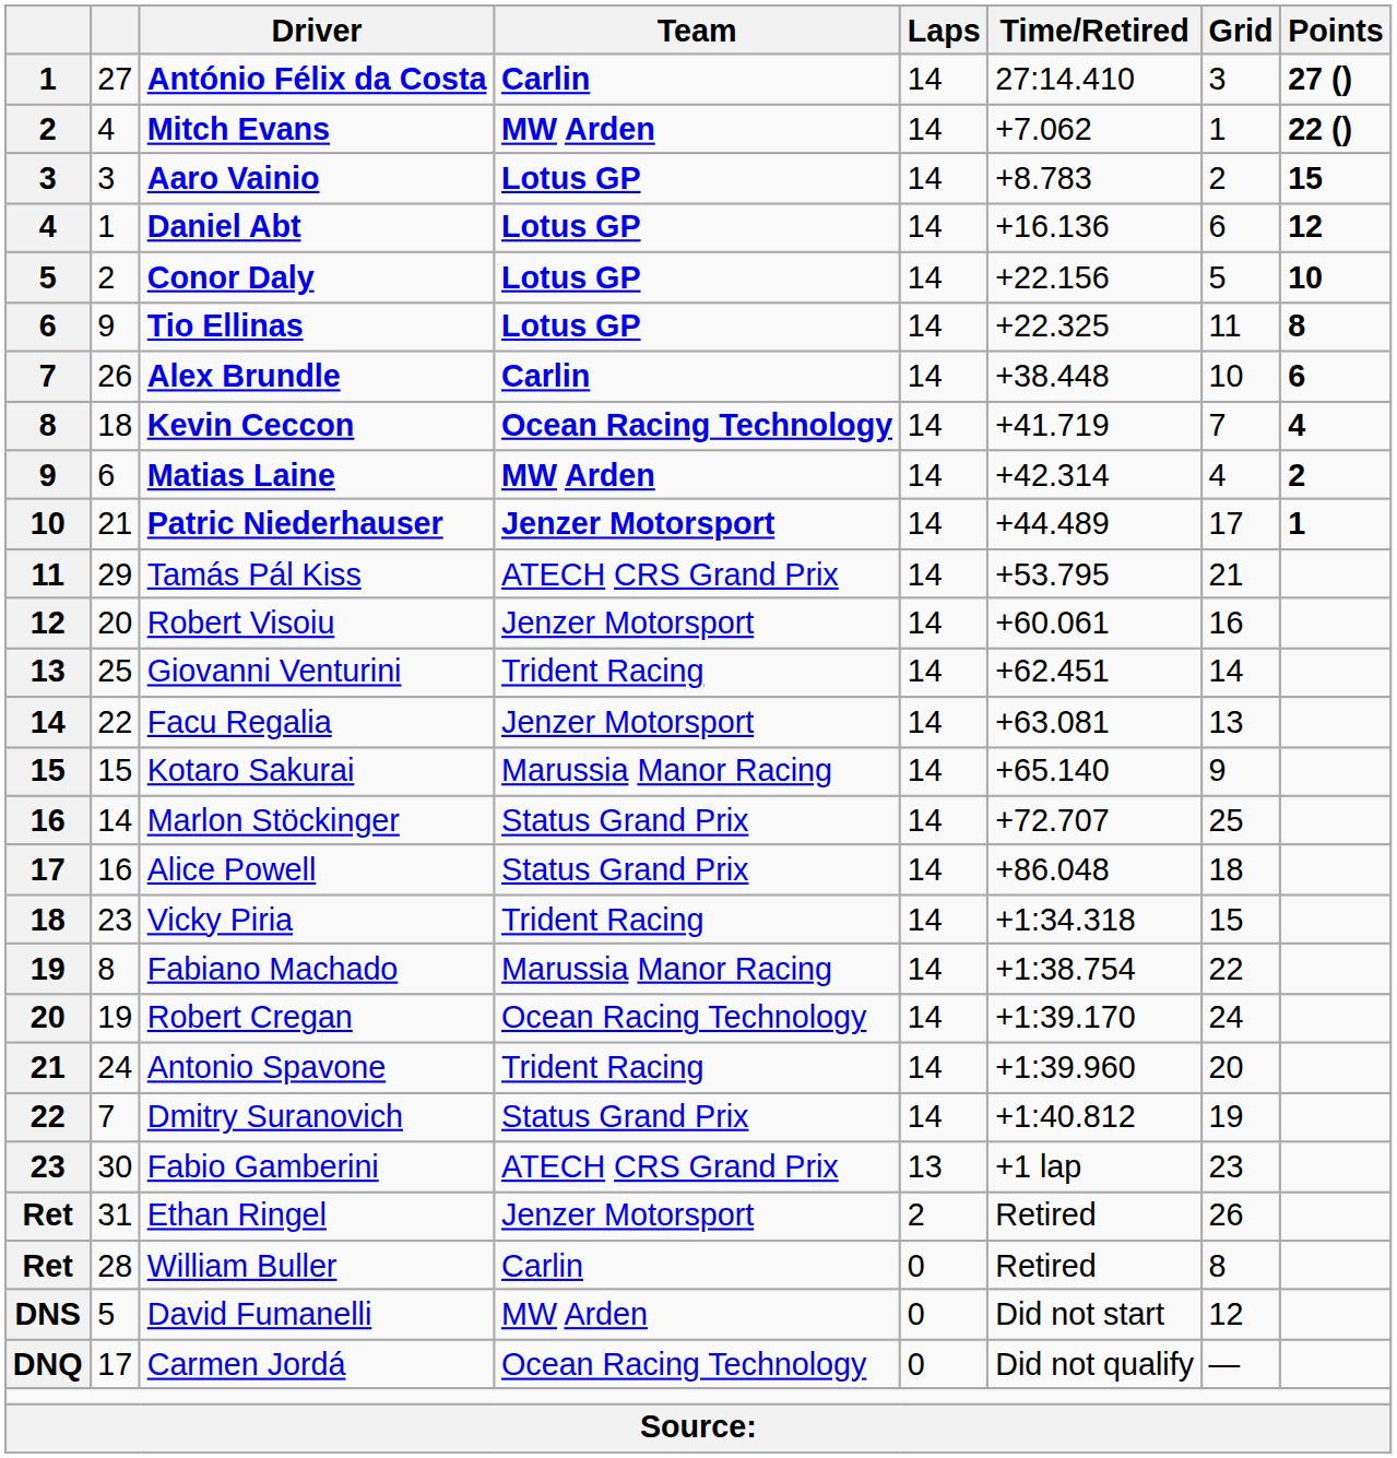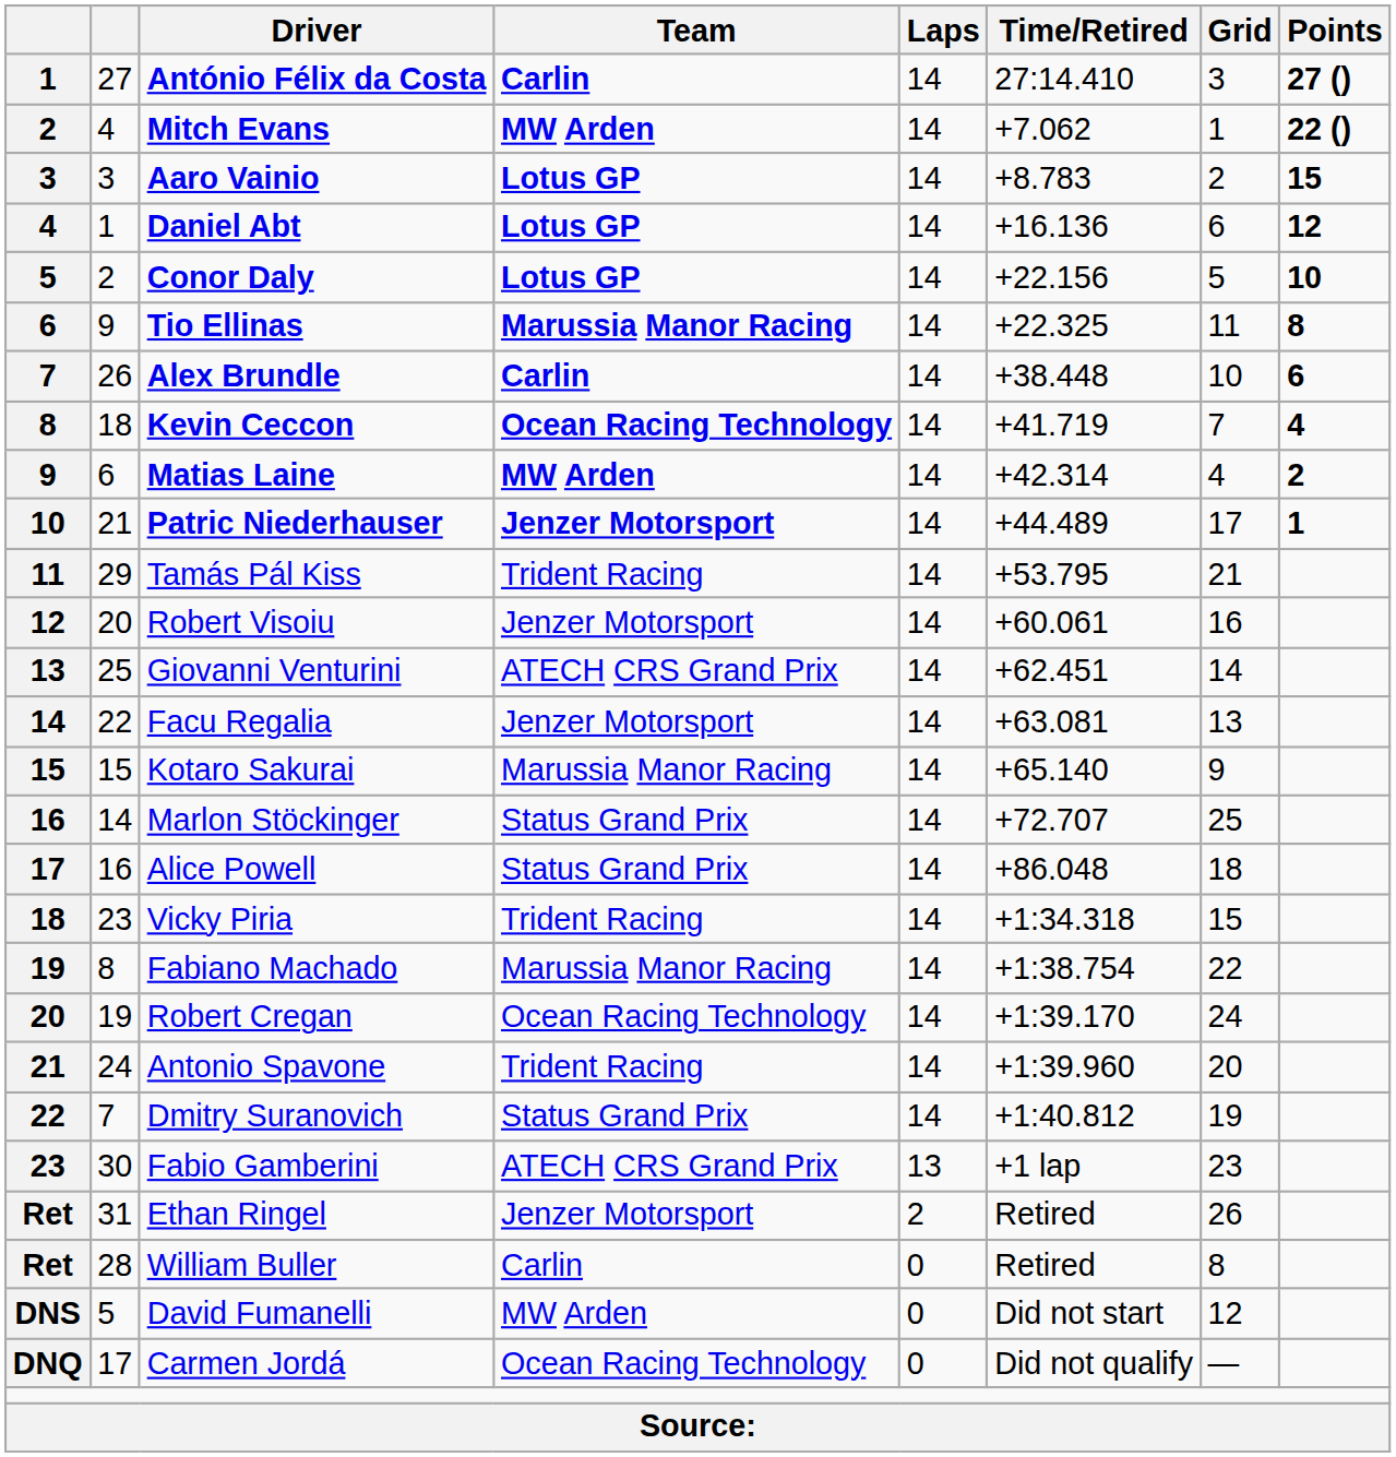 <table class="wikitable" style="font-size:85%">
 <tr>
 <th></th>
 <th></th>
 <th>Driver</th>
 <th>Team</th>
 <th>Laps</th>
 <th>Time/Retired</th>
 <th>Grid</th>
 <th>Points</th>
 </tr>
 <tr>
 <th>1</th>
 <td>27</td>
 <td> <strong><a href='#'>António Félix da Costa</a></strong></td>
 <td><strong><a href='#'>Carlin</a></strong></td>
 <td>14</td>
 <td>27:14.410</td>
 <td>3</td>
 <td><strong>27 ()</strong></td>
 </tr>
 <tr>
 <th>2</th>
 <td>4</td>
 <td> <strong><a href='#'>Mitch Evans</a></strong></td>
 <td><strong><a href='#'>MW</a> <a href='#'>Arden</a></strong></td>
 <td>14</td>
 <td>+7.062</td>
 <td>1</td>
 <td><strong>22 ()</strong></td>
 </tr>
 <tr>
 <th>3</th>
 <td>3</td>
 <td> <strong><a href='#'>Aaro Vainio</a></strong></td>
 <td><strong><a href='#'>Lotus GP</a></strong></td>
 <td>14</td>
 <td>+8.783</td>
 <td>2</td>
 <td><strong>15</strong></td>
 </tr>
 <tr>
 <th>4</th>
 <td>1</td>
 <td> <strong><a href='#'>Daniel Abt</a></strong></td>
 <td><strong><a href='#'>Lotus GP</a></strong></td>
 <td>14</td>
 <td>+16.136</td>
 <td>6</td>
 <td><strong>12</strong></td>
 </tr>
 <tr>
 <th>5</th>
 <td>2</td>
 <td> <strong><a href='#'>Conor Daly</a></strong></td>
 <td><strong><a href='#'>Lotus GP</a></strong></td>
 <td>14</td>
 <td>+22.156</td>
 <td>5</td>
 <td><strong>10</strong></td>
 </tr>
 <tr>
 <th>6</th>
 <td>9</td>
 <td> <strong><a href='#'>Tio Ellinas</a></strong></td>
-<td><strong><a href='#'>Lotus GP</a></strong></td>
+<td><strong><a href='#'>Marussia</a> <a href='#'>Manor Racing</a></strong></td>
 <td>14</td>
 <td>+22.325</td>
 <td>11</td>
 <td><strong>8</strong></td>
 </tr>
 <tr>
 <th>7</th>
 <td>26</td>
 <td> <strong><a href='#'>Alex Brundle</a></strong></td>
 <td><strong><a href='#'>Carlin</a></strong></td>
 <td>14</td>
 <td>+38.448</td>
 <td>10</td>
 <td><strong>6</strong></td>
 </tr>
 <tr>
 <th>8</th>
 <td>18</td>
 <td> <strong><a href='#'>Kevin Ceccon</a></strong></td>
 <td><strong><a href='#'>Ocean Racing Technology</a></strong></td>
 <td>14</td>
 <td>+41.719</td>
 <td>7</td>
 <td><strong>4</strong></td>
 </tr>
 <tr>
 <th>9</th>
 <td>6</td>
 <td> <strong><a href='#'>Matias Laine</a></strong></td>
 <td><strong><a href='#'>MW</a> <a href='#'>Arden</a></strong></td>
 <td>14</td>
 <td>+42.314</td>
 <td>4</td>
 <td><strong>2</strong></td>
 </tr>
 <tr>
 <th>10</th>
 <td>21</td>
 <td> <strong><a href='#'>Patric Niederhauser</a></strong></td>
 <td><strong><a href='#'>Jenzer Motorsport</a></strong></td>
 <td>14</td>
 <td>+44.489</td>
 <td>17</td>
 <td><strong>1</strong></td>
 </tr>
 <tr>
 <th>11</th>
 <td>29</td>
 <td> <a href='#'>Tamás Pál Kiss</a></td>
-<td><a href='#'>ATECH</a> <a href='#'>CRS Grand Prix</a></td>
+<td><a href='#'>Trident Racing</a></td>
 <td>14</td>
 <td>+53.795</td>
 <td>21</td>
 <td></td>
 </tr>
 <tr>
 <th>12</th>
 <td>20</td>
 <td> <a href='#'>Robert Visoiu</a></td>
 <td><a href='#'>Jenzer Motorsport</a></td>
 <td>14</td>
 <td>+60.061</td>
 <td>16</td>
 <td></td>
 </tr>
 <tr>
 <th>13</th>
 <td>25</td>
 <td> <a href='#'>Giovanni Venturini</a></td>
-<td><a href='#'>Trident Racing</a></td>
+<td><a href='#'>ATECH</a> <a href='#'>CRS Grand Prix</a></td>
 <td>14</td>
 <td>+62.451</td>
 <td>14</td>
 <td></td>
 </tr>
 <tr>
 <th>14</th>
 <td>22</td>
 <td> <a href='#'>Facu Regalia</a></td>
 <td><a href='#'>Jenzer Motorsport</a></td>
 <td>14</td>
 <td>+63.081</td>
 <td>13</td>
 <td></td>
 </tr>
 <tr>
 <th>15</th>
 <td>15</td>
 <td> <a href='#'>Kotaro Sakurai</a></td>
 <td><a href='#'>Marussia</a> <a href='#'>Manor Racing</a></td>
 <td>14</td>
 <td>+65.140</td>
 <td>9</td>
 <td></td>
 </tr>
 <tr>
 <th>16</th>
 <td>14</td>
 <td> <a href='#'>Marlon Stöckinger</a></td>
 <td><a href='#'>Status Grand Prix</a></td>
 <td>14</td>
 <td>+72.707</td>
 <td>25</td>
 <td></td>
 </tr>
 <tr>
 <th>17</th>
 <td>16</td>
 <td> <a href='#'>Alice Powell</a></td>
 <td><a href='#'>Status Grand Prix</a></td>
 <td>14</td>
 <td>+86.048</td>
 <td>18</td>
 <td></td>
 </tr>
 <tr>
 <th>18</th>
 <td>23</td>
 <td> <a href='#'>Vicky Piria</a></td>
 <td><a href='#'>Trident Racing</a></td>
 <td>14</td>
 <td>+1:34.318</td>
 <td>15</td>
 <td></td>
 </tr>
 <tr>
 <th>19</th>
 <td>8</td>
 <td> <a href='#'>Fabiano Machado</a></td>
 <td><a href='#'>Marussia</a> <a href='#'>Manor Racing</a></td>
 <td>14</td>
 <td>+1:38.754</td>
 <td>22</td>
 <td></td>
 </tr>
 <tr>
 <th>20</th>
 <td>19</td>
 <td> <a href='#'>Robert Cregan</a></td>
 <td><a href='#'>Ocean Racing Technology</a></td>
 <td>14</td>
 <td>+1:39.170</td>
 <td>24</td>
 <td></td>
 </tr>
 <tr>
 <th>21</th>
 <td>24</td>
 <td> <a href='#'>Antonio Spavone</a></td>
 <td><a href='#'>Trident Racing</a></td>
 <td>14</td>
 <td>+1:39.960</td>
 <td>20</td>
 <td></td>
 </tr>
 <tr>
 <th>22</th>
 <td>7</td>
 <td> <a href='#'>Dmitry Suranovich</a></td>
 <td><a href='#'>Status Grand Prix</a></td>
 <td>14</td>
 <td>+1:40.812</td>
 <td>19</td>
 <td></td>
 </tr>
 <tr>
 <th>23</th>
 <td>30</td>
 <td> <a href='#'>Fabio Gamberini</a></td>
 <td><a href='#'>ATECH</a> <a href='#'>CRS Grand Prix</a></td>
 <td>13</td>
 <td>+1 lap</td>
 <td>23</td>
 <td></td>
 </tr>
 <tr>
 <th>Ret</th>
 <td>31</td>
 <td> <a href='#'>Ethan Ringel</a></td>
 <td><a href='#'>Jenzer Motorsport</a></td>
 <td>2</td>
 <td>Retired</td>
 <td>26</td>
 <td></td>
 </tr>
 <tr>
 <th>Ret</th>
 <td>28</td>
 <td> <a href='#'>William Buller</a></td>
 <td><a href='#'>Carlin</a></td>
 <td>0</td>
 <td>Retired</td>
 <td>8</td>
 <td></td>
 </tr>
 <tr>
 <th>DNS</th>
 <td>5</td>
 <td> <a href='#'>David Fumanelli</a></td>
 <td><a href='#'>MW</a> <a href='#'>Arden</a></td>
 <td>0</td>
 <td>Did not start</td>
 <td>12</td>
 <td></td>
 </tr>
 <tr>
 <th>DNQ</th>
 <td>17</td>
 <td> <a href='#'>Carmen Jordá</a></td>
 <td><a href='#'>Ocean Racing Technology</a></td>
 <td>0</td>
 <td>Did not qualify</td>
 <td>—</td>
 <td></td>
 </tr>
 <tr>
 <td colspan=8></td>
 </tr>
 <tr>
 <th colspan=8>Source:</th>
 </tr>
 </table>
